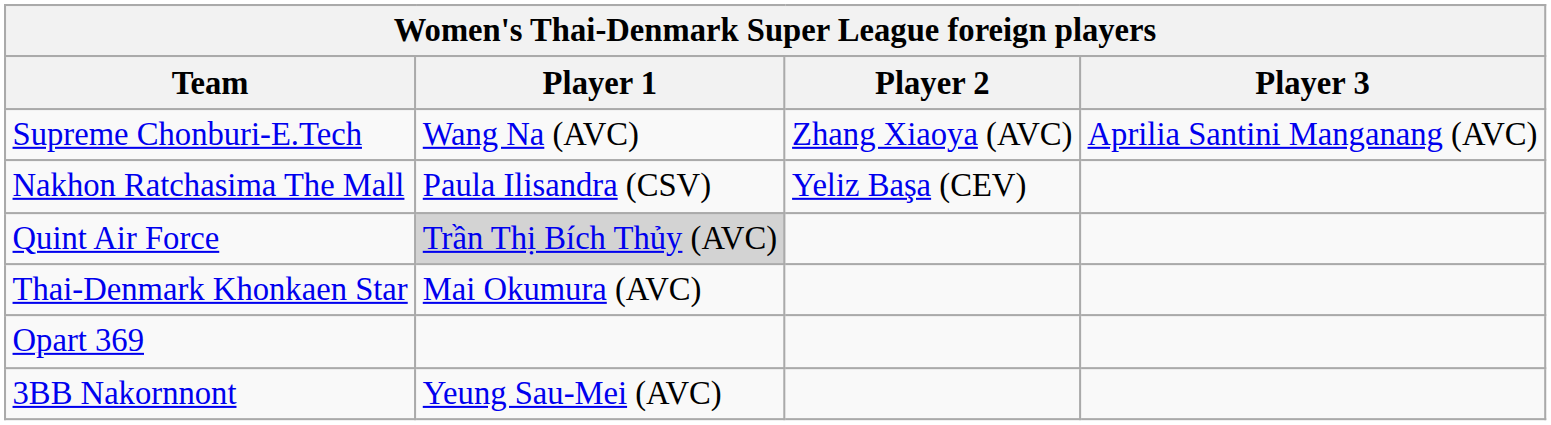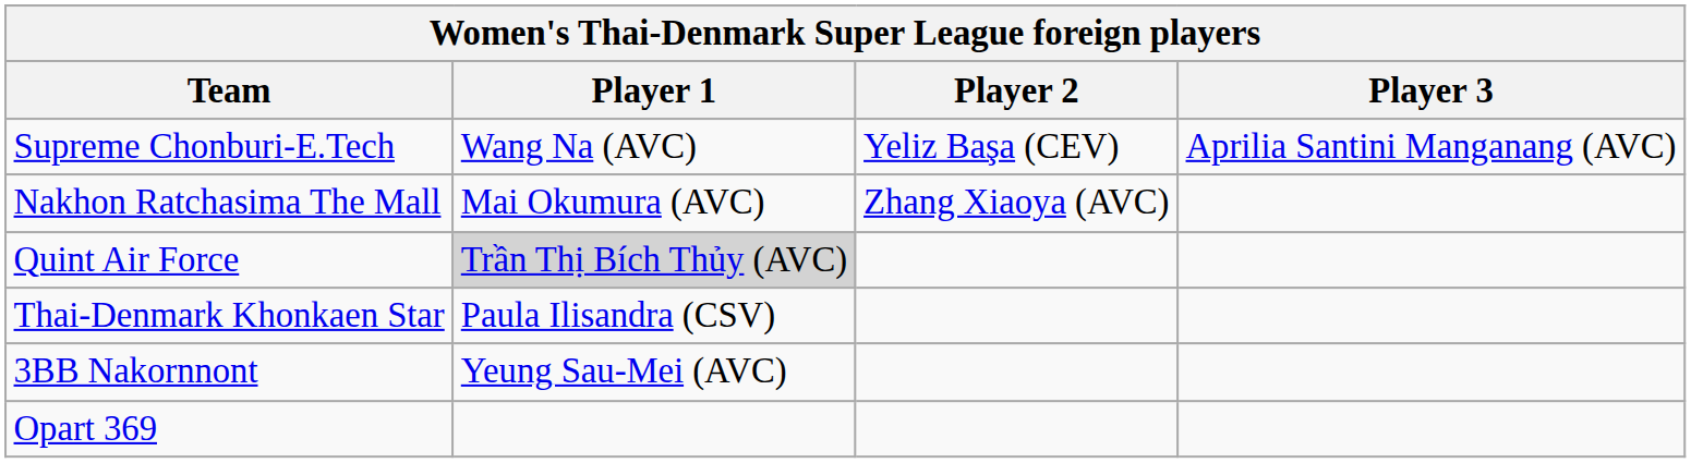 <table class="wikitable sortable">
 <tr>
 <th colspan=4>Women's Thai-Denmark Super League foreign players</th>
 </tr>
 <tr>
 <th>Team</th>
 <th>Player 1</th>
 <th>Player 2</th>
 <th>Player 3</th>
 </tr>
 <tr>
 <td><a href='#'>Supreme Chonburi-E.Tech</a></td>
 <td> <a href='#'>Wang Na</a> (AVC)</td>
-<td> <a href='#'>Zhang Xiaoya</a> (AVC)</td>
+<td> <a href='#'>Yeliz Başa</a> (CEV)</td>
 <td> <a href='#'>Aprilia Santini Manganang</a> (AVC)</td>
 </tr>
 <tr>
 <td><a href='#'>Nakhon Ratchasima The Mall</a></td>
-<td> <a href='#'>Paula Ilisandra</a>  (CSV)</td>
-<td> <a href='#'>Yeliz Başa</a> (CEV)</td>
+<td> <a href='#'>Mai Okumura</a> (AVC)</td>
+<td> <a href='#'>Zhang Xiaoya</a> (AVC)</td>
 <td></td>
 </tr>
 <tr>
 <td><a href='#'>Quint Air Force</a></td>
 <td style="background: lightgrey;"> <a href='#'>Trần Thị Bích Thủy</a> (AVC)</td>
 <td></td>
 <td></td>
 </tr>
 <tr>
 <td><a href='#'>Thai-Denmark Khonkaen Star</a></td>
-<td> <a href='#'>Mai Okumura</a> (AVC)</td>
+<td> <a href='#'>Paula Ilisandra</a>  (CSV)</td>
+<td></td>
+<td></td>
+</tr>
+<tr>
+<td><a href='#'>3BB Nakornnont</a></td>
+<td> <a href='#'>Yeung Sau-Mei</a> (AVC)</td>
 <td></td>
 <td></td>
 </tr>
 <tr>
 <td><a href='#'>Opart 369</a></td>
 <td></td>
 <td></td>
 <td></td>
 </tr>
-<tr>
-<td><a href='#'>3BB Nakornnont</a></td>
-<td> <a href='#'>Yeung Sau-Mei</a> (AVC)</td>
-<td></td>
-<td></td>
-</tr>
 </table>
